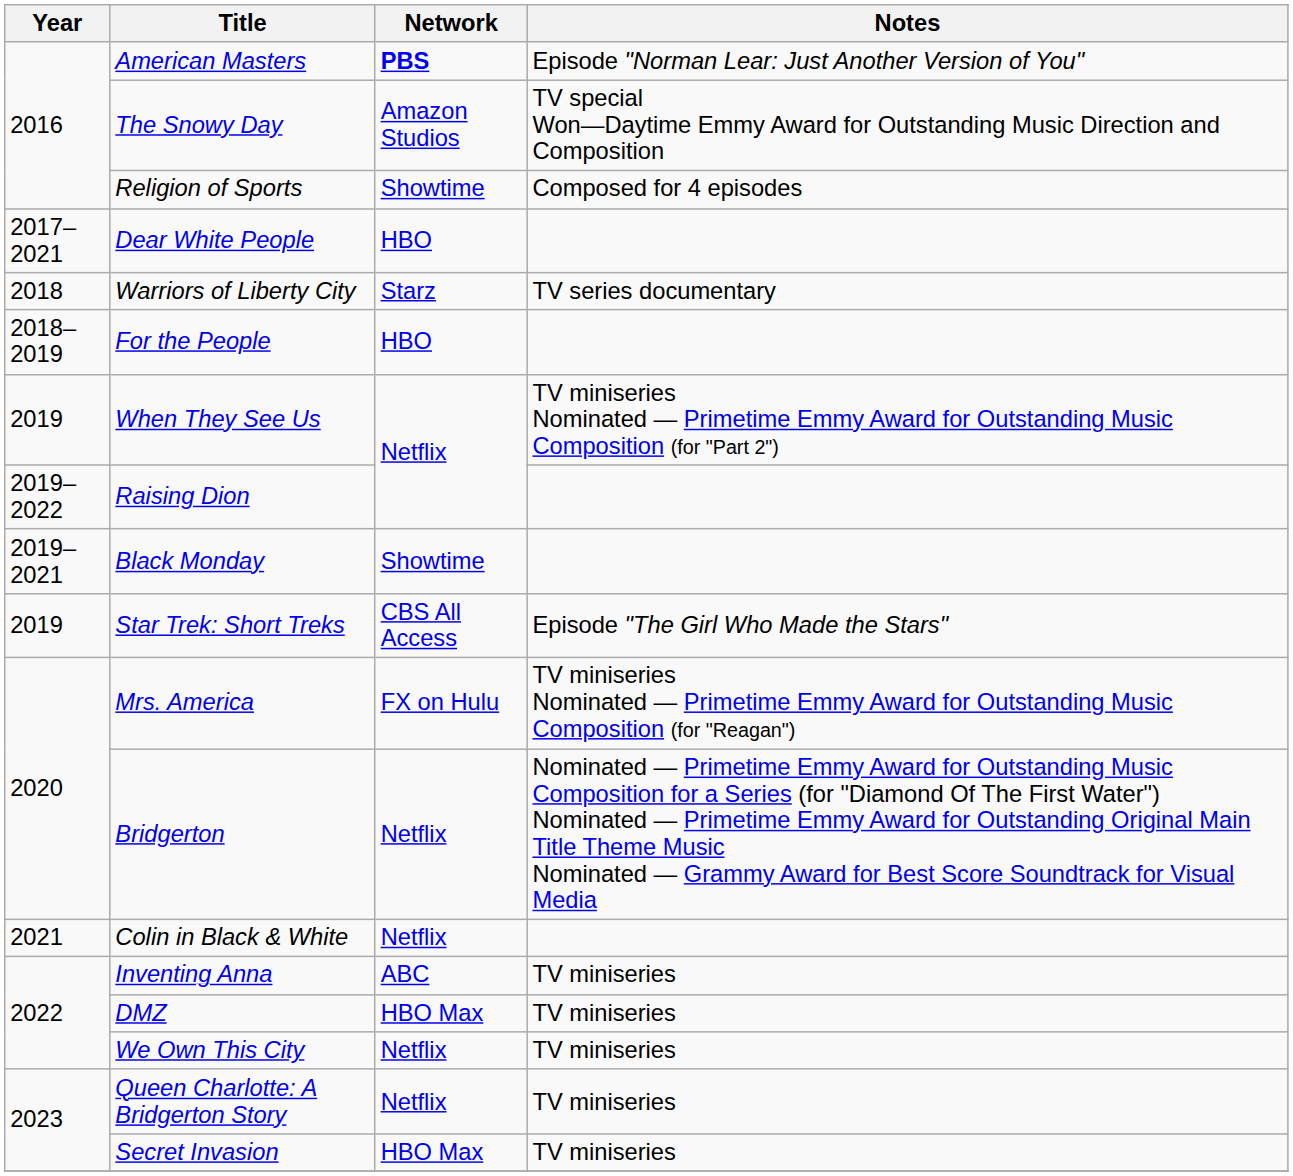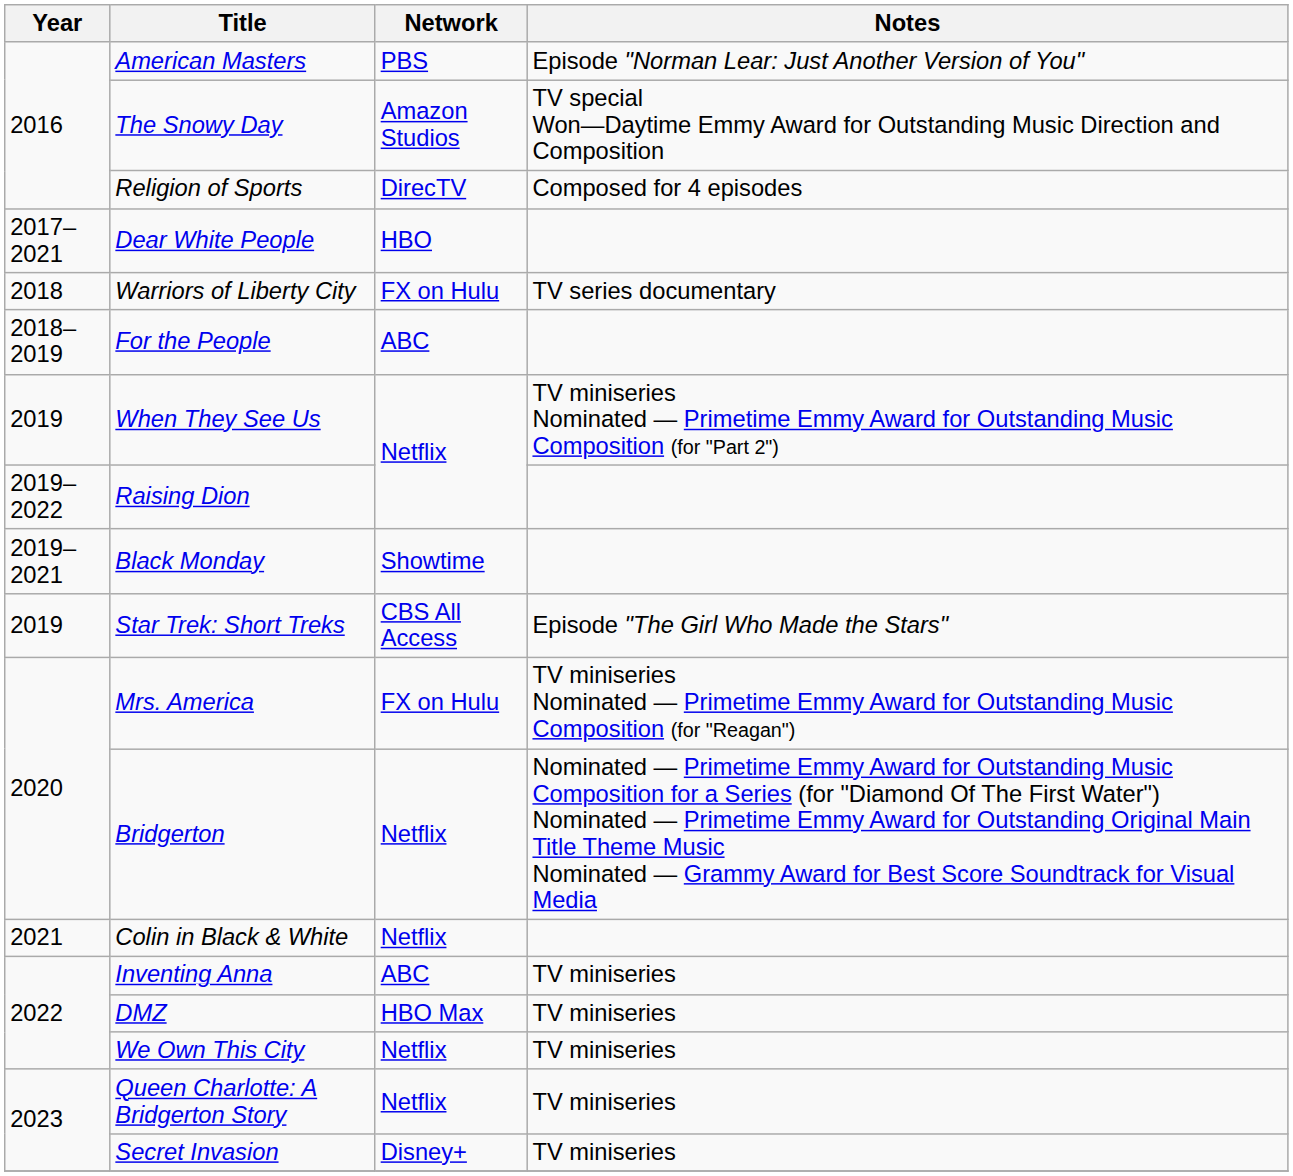 <table class="wikitable sortable">
 <tr>
 <th>Year</th>
 <th>Title</th>
 <th>Network</th>
 <th>Notes</th>
 </tr>
 <tr>
 <td rowspan="3">2016</td>
 <td><em><a href='#'>American Masters</a></em></td>
-<td><strong><a href='#'>PBS</a></strong></td>
+<td><a href='#'>PBS</a></td>
 <td>Episode <em>"Norman Lear: Just Another Version of You"</em></td>
 </tr>
 <tr>
 <td><em><a href='#'>The Snowy Day</a></em></td>
 <td><a href='#'>Amazon Studios</a></td>
 <td>TV special<br>Won—Daytime Emmy Award for Outstanding Music Direction and Composition</td>
 </tr>
 <tr>
 <td><em>Religion of Sports</em></td>
-<td><a href='#'>Showtime</a></td>
+<td><a href='#'>DirecTV</a></td>
 <td>Composed for 4 episodes</td>
 </tr>
 <tr>
 <td>2017–2021</td>
 <td><em><a href='#'>Dear White People</a></em></td>
 <td><a href='#'>HBO</a></td>
 <td></td>
 </tr>
 <tr>
 <td>2018</td>
 <td><em>Warriors of Liberty City</em></td>
-<td><a href='#'>Starz</a></td>
+<td><a href='#'>FX on Hulu</a></td>
 <td>TV series documentary</td>
 </tr>
 <tr>
 <td>2018–2019</td>
 <td><em><a href='#'>For the People</a></em></td>
-<td><a href='#'>HBO</a></td>
+<td><a href='#'>ABC</a></td>
 <td></td>
 </tr>
 <tr>
 <td>2019</td>
 <td><em><a href='#'>When They See Us</a></em></td>
 <td rowspan="2"><a href='#'>Netflix</a></td>
 <td>TV miniseries<br>Nominated — <a href='#'>Primetime Emmy Award for Outstanding Music Composition</a> <small>(for "Part 2")</small></td>
 </tr>
 <tr>
 <td>2019–2022</td>
 <td><em><a href='#'>Raising Dion</a></em></td>
 <td></td>
 </tr>
 <tr>
 <td>2019–2021</td>
 <td><em><a href='#'>Black Monday</a></em></td>
 <td><a href='#'>Showtime</a></td>
 <td></td>
 </tr>
 <tr>
 <td>2019</td>
 <td><em><a href='#'>Star Trek: Short Treks</a></em></td>
 <td><a href='#'>CBS All Access</a></td>
 <td>Episode <em>"The Girl Who Made the Stars"</em></td>
 </tr>
 <tr>
 <td rowspan="2">2020</td>
 <td><em><a href='#'>Mrs. America</a></em></td>
 <td><a href='#'>FX on Hulu</a></td>
 <td>TV miniseries<br>Nominated — <a href='#'>Primetime Emmy Award for Outstanding Music Composition</a> <small>(for "Reagan")</small></td>
 </tr>
 <tr>
 <td><em><a href='#'>Bridgerton</a></em></td>
 <td><a href='#'>Netflix</a></td>
 <td>Nominated — <a href='#'>Primetime Emmy Award for Outstanding Music Composition for a Series</a> (for "Diamond Of The First Water")<br>Nominated — <a href='#'>Primetime Emmy Award for Outstanding Original Main Title Theme Music</a><br>Nominated — <a href='#'>Grammy Award for Best Score Soundtrack for Visual Media</a></td>
 </tr>
 <tr>
 <td>2021</td>
 <td><em>Colin in Black & White</em></td>
 <td><a href='#'>Netflix</a></td>
 <td></td>
 </tr>
 <tr>
 <td rowspan="3">2022</td>
 <td><em><a href='#'>Inventing Anna</a></em></td>
 <td><a href='#'>ABC</a></td>
 <td>TV miniseries</td>
 </tr>
 <tr>
 <td><em><a href='#'>DMZ</a></em></td>
 <td><a href='#'>HBO Max</a></td>
 <td>TV miniseries</td>
 </tr>
 <tr>
 <td><em><a href='#'>We Own This City</a></em></td>
 <td><a href='#'>Netflix</a></td>
 <td>TV miniseries</td>
 </tr>
 <tr>
 <td rowspan="2">2023</td>
 <td><em><a href='#'>Queen Charlotte: A Bridgerton Story</a></em></td>
 <td><a href='#'>Netflix</a></td>
 <td>TV miniseries</td>
 </tr>
 <tr>
 <td><em><a href='#'>Secret Invasion</a></em></td>
-<td><a href='#'>HBO Max</a></td>
+<td><a href='#'>Disney+</a></td>
 <td>TV miniseries</td>
 </tr>
 <tr>
 </tr>
 </table>
